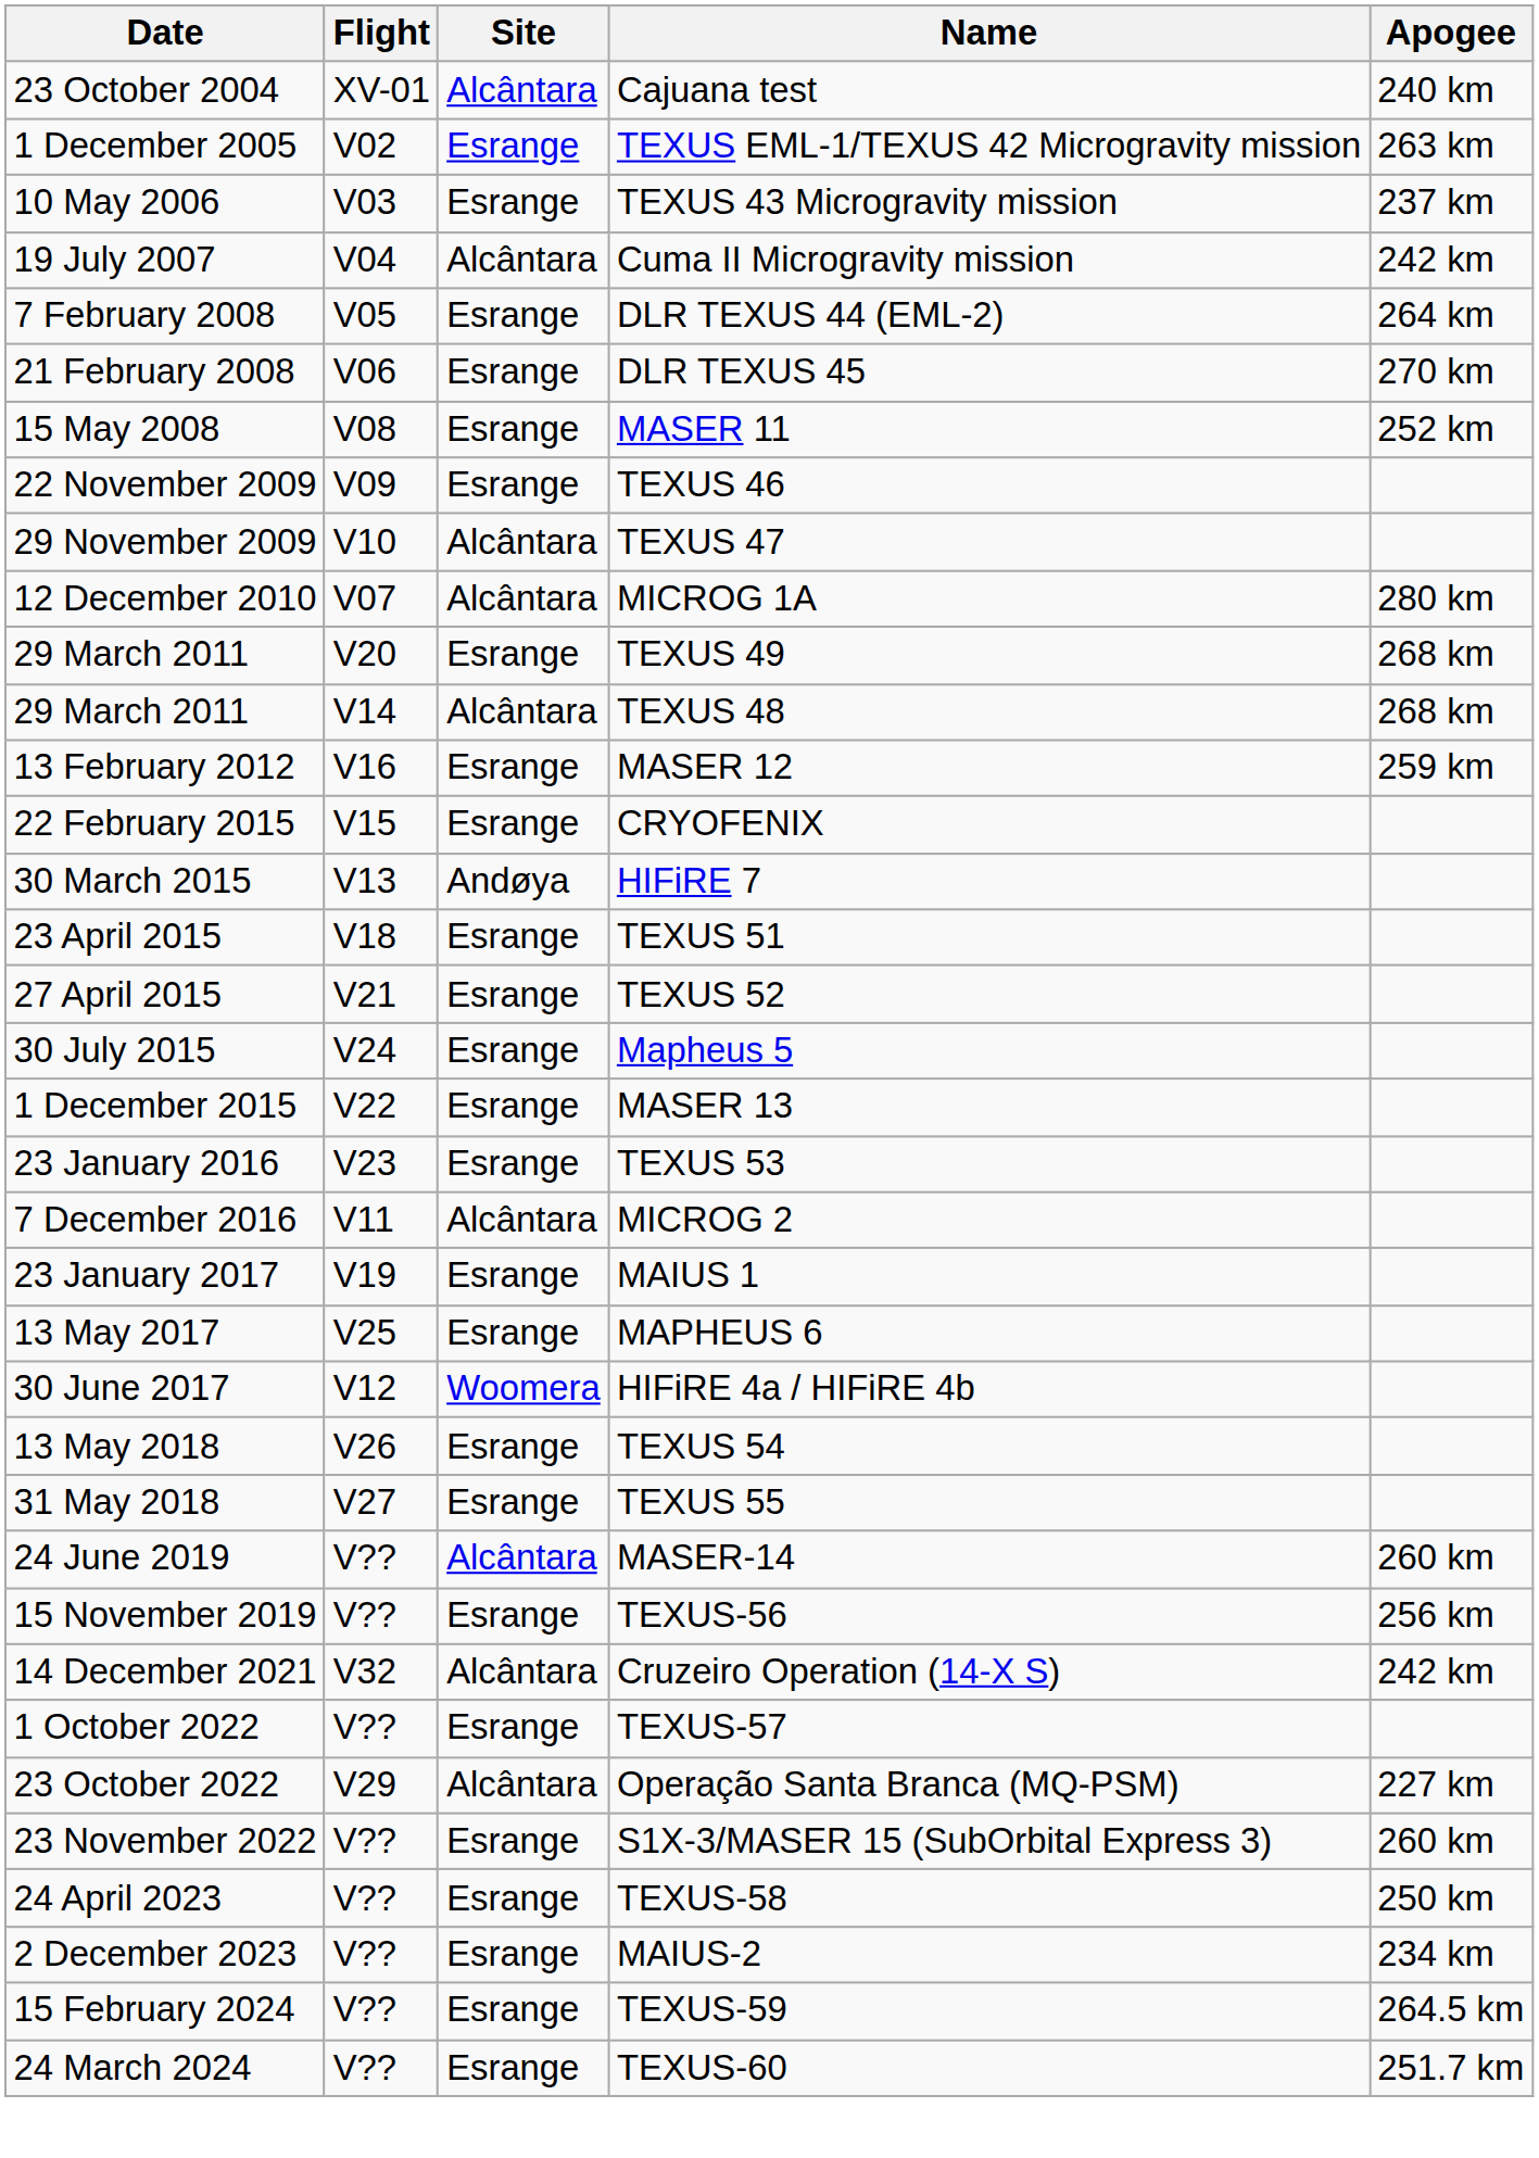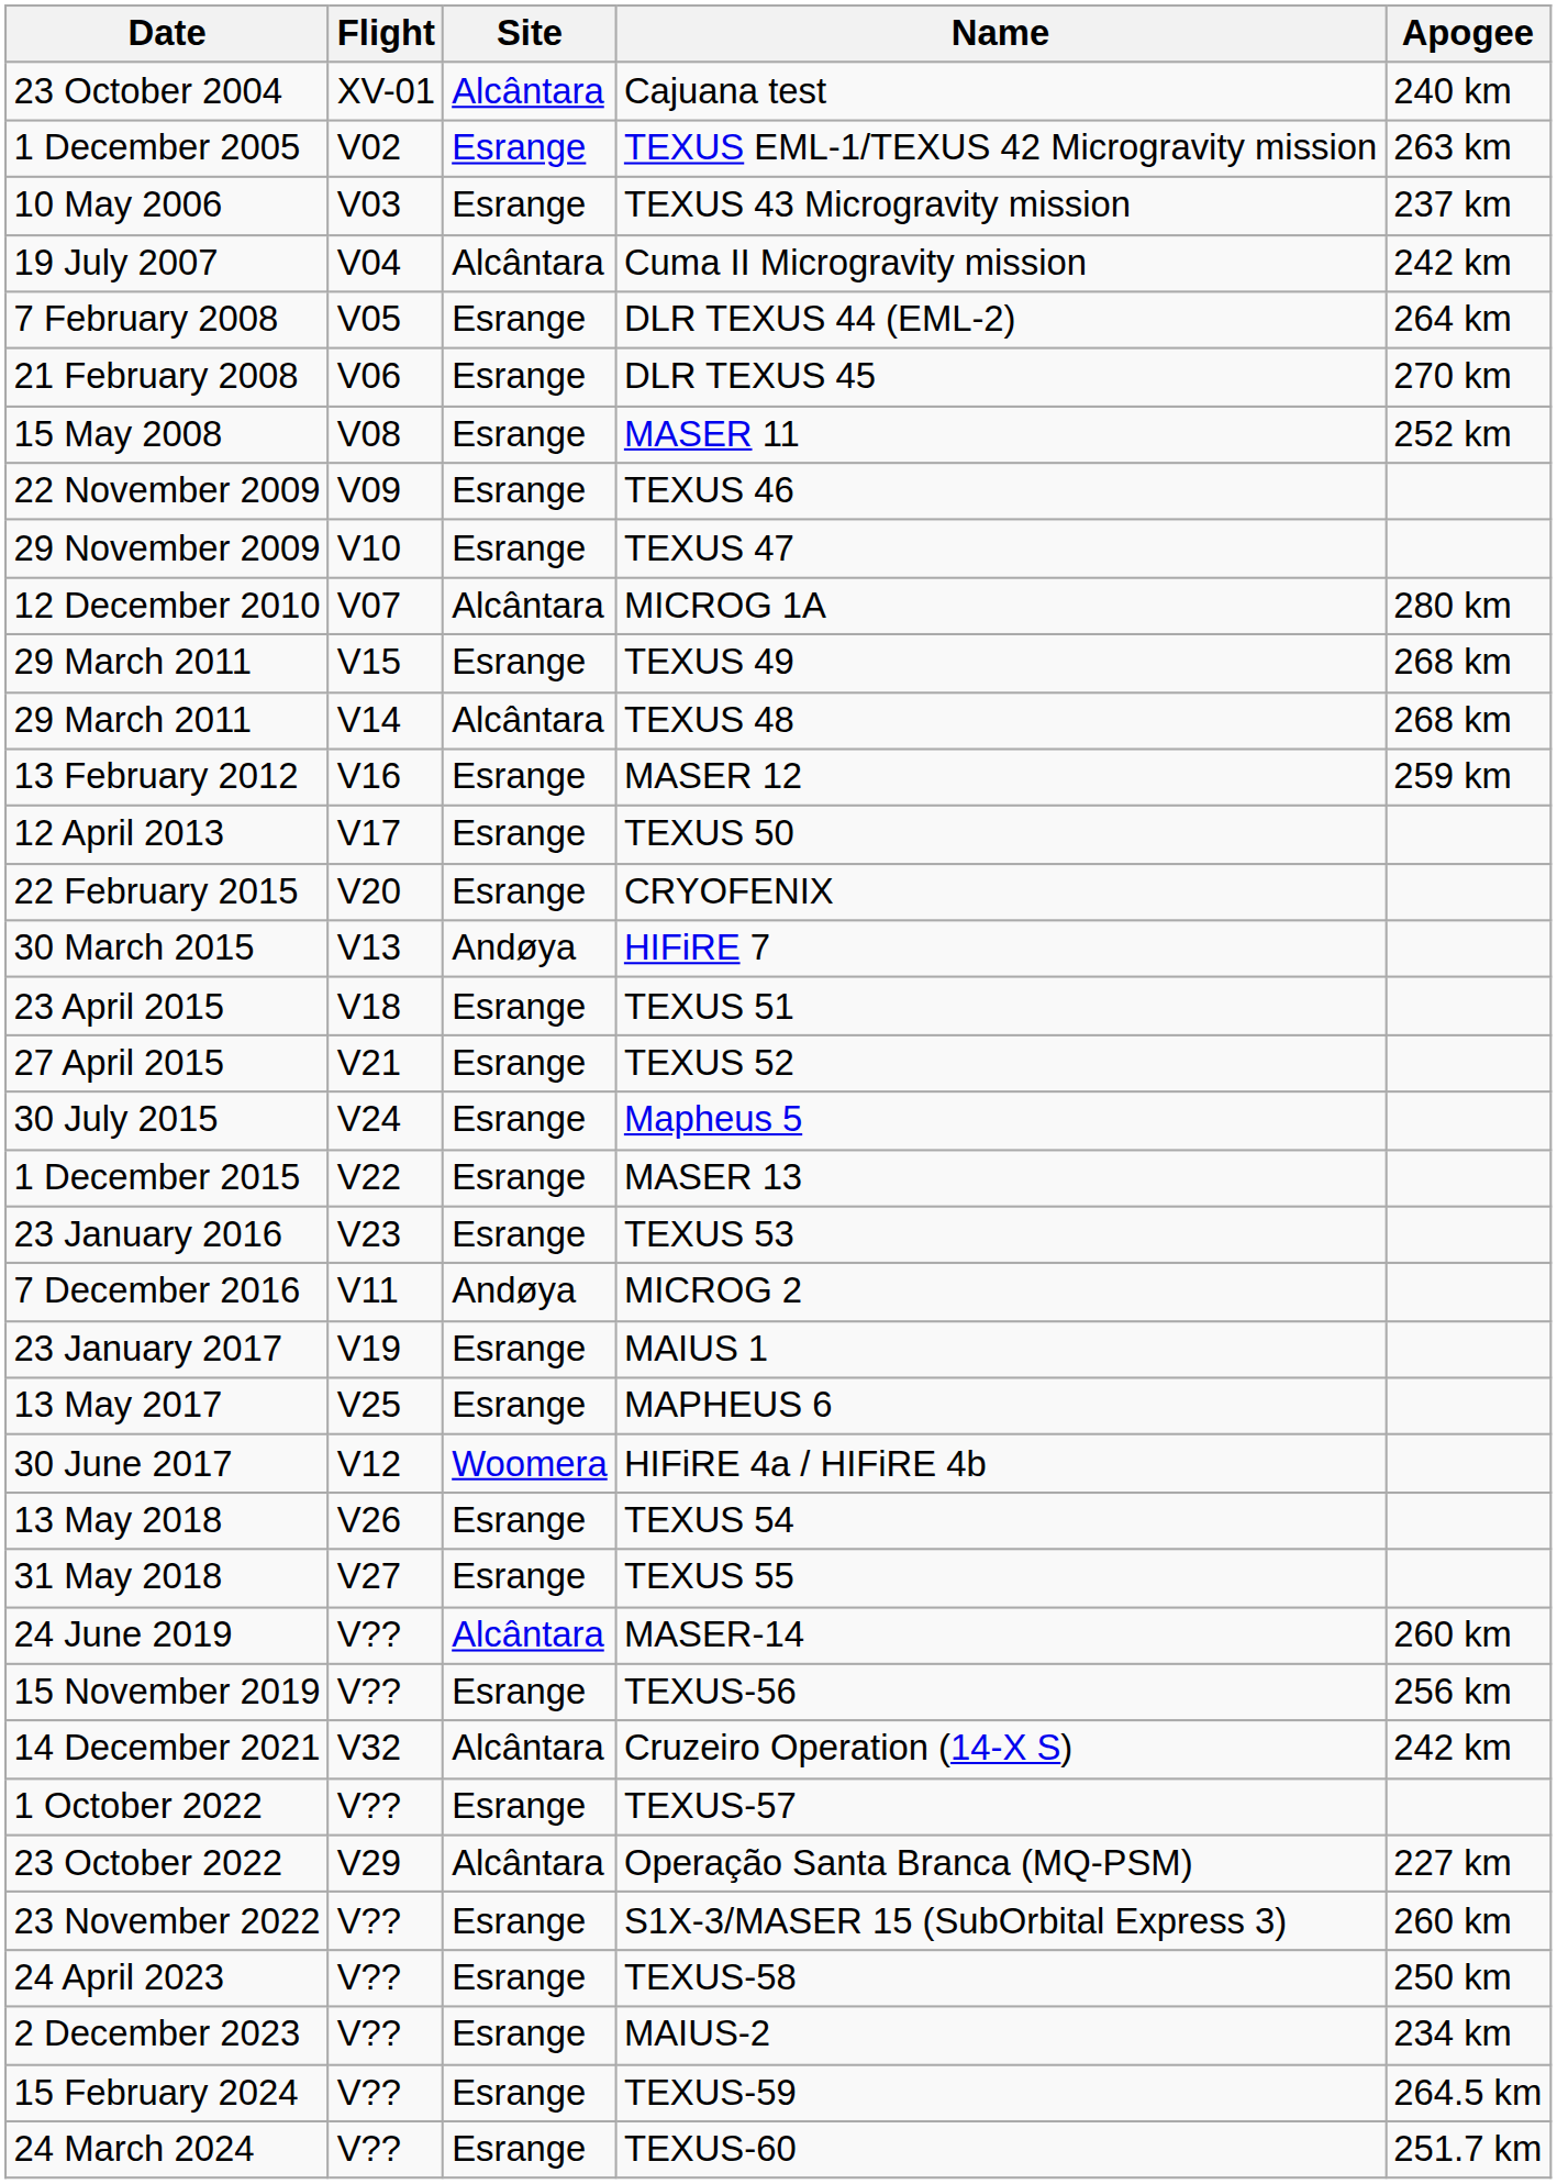 <table class="wikitable sortable" sortable>
 <tr>
 <th>Date</th>
 <th>Flight</th>
 <th>Site</th>
 <th>Name</th>
 <th>Apogee</th>
 </tr>
 <tr>
 <td>23 October 2004</td>
 <td>XV-01</td>
 <td><a href='#'>Alcântara</a></td>
 <td>Cajuana test</td>
 <td>240 km</td>
 </tr>
 <tr>
 <td>1 December 2005</td>
 <td>V02</td>
 <td><a href='#'>Esrange</a></td>
 <td><a href='#'>TEXUS</a> EML-1/TEXUS 42 Microgravity mission</td>
 <td>263 km</td>
 </tr>
 <tr>
 <td>10 May 2006</td>
 <td>V03</td>
 <td>Esrange</td>
 <td>TEXUS 43 Microgravity mission</td>
 <td>237 km</td>
 </tr>
 <tr>
 <td>19 July 2007</td>
 <td>V04</td>
 <td>Alcântara</td>
 <td>Cuma II Microgravity mission</td>
 <td>242 km</td>
 </tr>
 <tr>
 <td>7 February 2008</td>
 <td>V05</td>
 <td>Esrange</td>
 <td>DLR TEXUS 44 (EML-2)</td>
 <td>264 km</td>
 </tr>
 <tr>
 <td>21 February 2008</td>
 <td>V06</td>
 <td>Esrange</td>
 <td>DLR TEXUS 45</td>
 <td>270 km</td>
 </tr>
 <tr>
 <td>15 May 2008</td>
 <td>V08</td>
 <td>Esrange</td>
 <td><a href='#'>MASER</a> 11</td>
 <td>252 km</td>
 </tr>
 <tr>
 <td>22 November 2009</td>
 <td>V09</td>
 <td>Esrange</td>
 <td>TEXUS 46</td>
 <td></td>
 </tr>
 <tr>
 <td>29 November 2009</td>
 <td>V10</td>
-<td>Alcântara</td>
+<td>Esrange</td>
 <td>TEXUS 47</td>
 <td></td>
 </tr>
 <tr>
 <td>12 December 2010</td>
 <td>V07</td>
 <td>Alcântara</td>
 <td>MICROG 1A</td>
 <td>280 km</td>
 </tr>
 <tr>
 <td>29 March 2011</td>
-<td>V20</td>
+<td>V15</td>
 <td>Esrange</td>
 <td>TEXUS 49</td>
 <td>268 km</td>
 </tr>
 <tr>
 <td>29 March 2011</td>
 <td>V14</td>
 <td>Alcântara</td>
 <td>TEXUS 48</td>
 <td>268 km</td>
 </tr>
 <tr>
 <td>13 February 2012</td>
 <td>V16</td>
 <td>Esrange</td>
 <td>MASER 12</td>
 <td>259 km</td>
 </tr>
 <tr>
+<td>12 April 2013</td>
+<td>V17</td>
+<td>Esrange</td>
+<td>TEXUS 50</td>
+<td></td>
+</tr>
+<tr>
 <td>22 February 2015</td>
-<td>V15</td>
+<td>V20</td>
 <td>Esrange</td>
 <td>CRYOFENIX</td>
 <td></td>
 </tr>
 <tr>
 <td>30 March 2015</td>
 <td>V13</td>
 <td>Andøya</td>
 <td><a href='#'>HIFiRE</a> 7</td>
 <td></td>
 </tr>
 <tr>
 <td>23 April 2015</td>
 <td>V18</td>
 <td>Esrange</td>
 <td>TEXUS 51</td>
 <td></td>
 </tr>
 <tr>
 <td>27 April 2015</td>
 <td>V21</td>
 <td>Esrange</td>
 <td>TEXUS 52</td>
 <td></td>
 </tr>
 <tr>
 <td>30 July 2015</td>
 <td>V24</td>
 <td>Esrange</td>
 <td><a href='#'>Mapheus 5</a></td>
 <td></td>
 </tr>
 <tr>
 <td>1 December 2015</td>
 <td>V22</td>
 <td>Esrange</td>
 <td>MASER 13</td>
 <td></td>
 </tr>
 <tr>
 <td>23 January 2016</td>
 <td>V23</td>
 <td>Esrange</td>
 <td>TEXUS 53</td>
 <td></td>
 </tr>
 <tr>
 <td>7 December 2016</td>
 <td>V11</td>
-<td>Alcântara</td>
+<td>Andøya</td>
 <td>MICROG 2</td>
 <td></td>
 </tr>
 <tr>
 <td>23 January 2017</td>
 <td>V19</td>
 <td>Esrange</td>
 <td>MAIUS 1</td>
 <td></td>
 </tr>
 <tr>
 <td>13 May 2017</td>
 <td>V25</td>
 <td>Esrange</td>
 <td>MAPHEUS 6</td>
 <td></td>
 </tr>
 <tr>
 <td>30 June 2017</td>
 <td>V12</td>
 <td><a href='#'>Woomera</a></td>
 <td>HIFiRE 4a / HIFiRE 4b</td>
 <td></td>
 </tr>
 <tr>
 <td>13 May 2018</td>
 <td>V26</td>
 <td>Esrange</td>
 <td>TEXUS 54</td>
 <td></td>
 </tr>
 <tr>
 <td>31 May 2018</td>
 <td>V27</td>
 <td>Esrange</td>
 <td>TEXUS 55</td>
 <td></td>
 </tr>
 <tr>
 <td>24 June 2019</td>
 <td>V??</td>
 <td><a href='#'>Alcântara</a></td>
 <td>MASER-14</td>
 <td>260 km</td>
 </tr>
 <tr>
 <td>15 November 2019</td>
 <td>V??</td>
 <td>Esrange</td>
 <td>TEXUS-56</td>
 <td>256 km</td>
 </tr>
 <tr>
 <td>14 December 2021</td>
 <td>V32</td>
 <td>Alcântara</td>
 <td>Cruzeiro Operation (<a href='#'>14-X S</a>)</td>
 <td>242 km</td>
 </tr>
 <tr>
 <td>1 October 2022</td>
 <td>V??</td>
 <td>Esrange</td>
 <td>TEXUS-57</td>
 <td></td>
 </tr>
 <tr>
 <td>23 October 2022</td>
 <td>V29</td>
 <td>Alcântara</td>
 <td>Operação Santa Branca (MQ-PSM)</td>
 <td>227 km</td>
 </tr>
 <tr>
 <td>23 November 2022</td>
 <td>V??</td>
 <td>Esrange</td>
 <td>S1X-3/MASER 15 (SubOrbital Express 3)</td>
 <td>260 km</td>
 </tr>
 <tr>
 <td>24 April 2023</td>
 <td>V??</td>
 <td>Esrange</td>
 <td>TEXUS-58</td>
 <td>250 km</td>
 </tr>
 <tr>
 <td>2 December 2023</td>
 <td>V??</td>
 <td>Esrange</td>
 <td>MAIUS-2</td>
 <td>234 km</td>
 </tr>
 <tr>
 <td>15 February 2024</td>
 <td>V??</td>
 <td>Esrange</td>
 <td>TEXUS-59</td>
 <td>264.5 km</td>
 </tr>
 <tr>
 <td>24 March 2024</td>
 <td>V??</td>
 <td>Esrange</td>
 <td>TEXUS-60</td>
 <td>251.7 km</td>
 </tr>
 </table>
